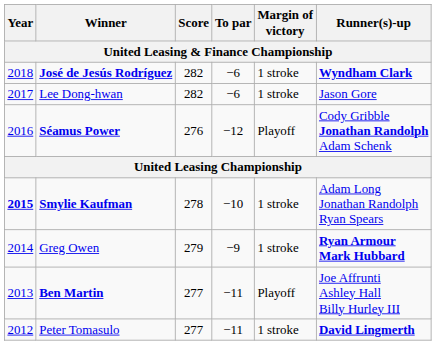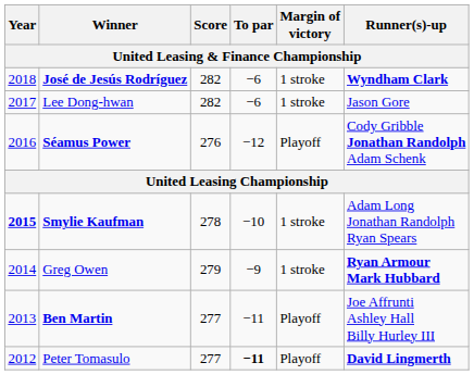 <table class=wikitable style=font-size:95%>
 <tr>
 <th>Year</th>
 <th>Winner</th>
 <th>Score</th>
 <th>To par</th>
 <th>Margin of<br>victory</th>
 <th>Runner(s)-up</th>
 </tr>
 <tr>
 <th colspan=7>United Leasing & Finance Championship</th>
 </tr>
 <tr>
 <td><a href='#'>2018</a></td>
 <td> <strong><a href='#'>José de Jesús Rodríguez</a></strong></td>
 <td align=center>282</td>
 <td align=center>−6</td>
 <td>1 stroke</td>
 <td> <strong><a href='#'>Wyndham Clark</a></strong></td>
 </tr>
 <tr>
 <td><a href='#'>2017</a></td>
 <td> <a href='#'>Lee Dong-hwan</a></td>
 <td align="center">282</td>
 <td align=center>−6</td>
 <td>1 stroke</td>
 <td> <a href='#'>Jason Gore</a></td>
 </tr>
 <tr>
 <td><a href='#'>2016</a></td>
 <td> <strong><a href='#'>Séamus Power</a></strong></td>
 <td align=center>276</td>
 <td align=center>−12</td>
 <td>Playoff</td>
 <td> <a href='#'>Cody Gribble</a><br> <strong><a href='#'>Jonathan Randolph</a></strong><br> <a href='#'>Adam Schenk</a></td>
 </tr>
 <tr>
 <th colspan=7>United Leasing Championship</th>
 </tr>
 <tr>
 <td><strong><a href='#'>2015</a></strong></td>
 <td> <strong><a href='#'>Smylie Kaufman</a></strong></td>
 <td align=center>278</td>
 <td align=center>−10</td>
 <td>1 stroke</td>
 <td> <a href='#'>Adam Long</a><br> <a href='#'>Jonathan Randolph</a><br> <a href='#'>Ryan Spears</a></td>
 </tr>
 <tr>
 <td><a href='#'>2014</a></td>
 <td> <a href='#'>Greg Owen</a></td>
 <td align=center>279</td>
 <td align=center>−9</td>
 <td>1 stroke</td>
 <td> <strong><a href='#'>Ryan Armour</a></strong><br> <strong><a href='#'>Mark Hubbard</a></strong></td>
 </tr>
 <tr>
 <td><a href='#'>2013</a></td>
 <td> <strong><a href='#'>Ben Martin</a></strong></td>
 <td align=center>277</td>
 <td align=center>−11</td>
 <td>Playoff</td>
 <td> <a href='#'>Joe Affrunti</a><br> <a href='#'>Ashley Hall</a><br> <a href='#'>Billy Hurley III</a></td>
 </tr>
 <tr>
 <td><a href='#'>2012</a></td>
 <td> <a href='#'>Peter Tomasulo</a></td>
 <td align=center>277</td>
-<td align=center>−11</td>
-<td>1 stroke</td>
+<td align=center><strong>−11</strong></td>
+<td>Playoff</td>
 <td> <strong><a href='#'>David Lingmerth</a></strong></td>
 </tr>
 </table>
